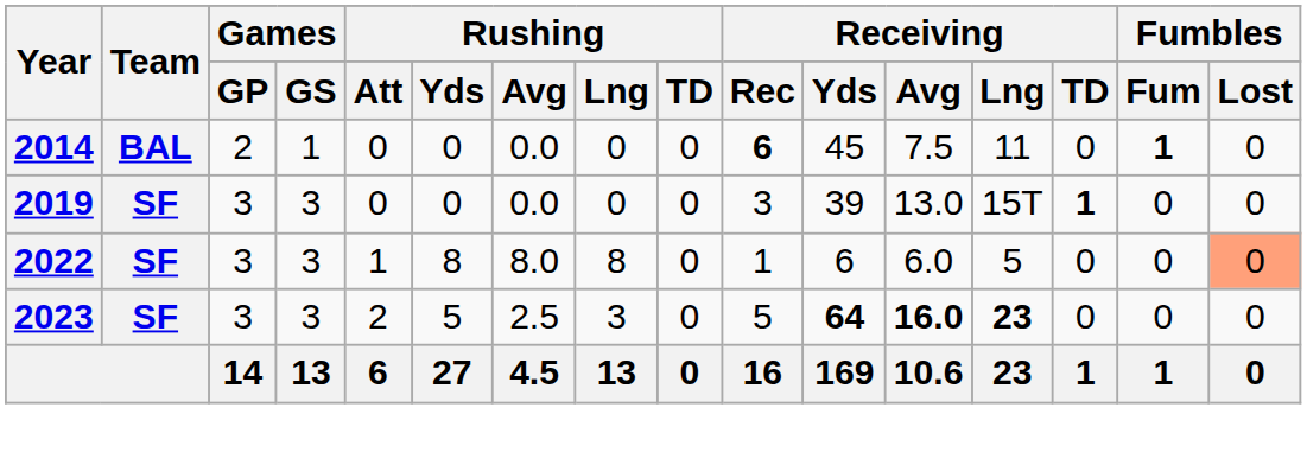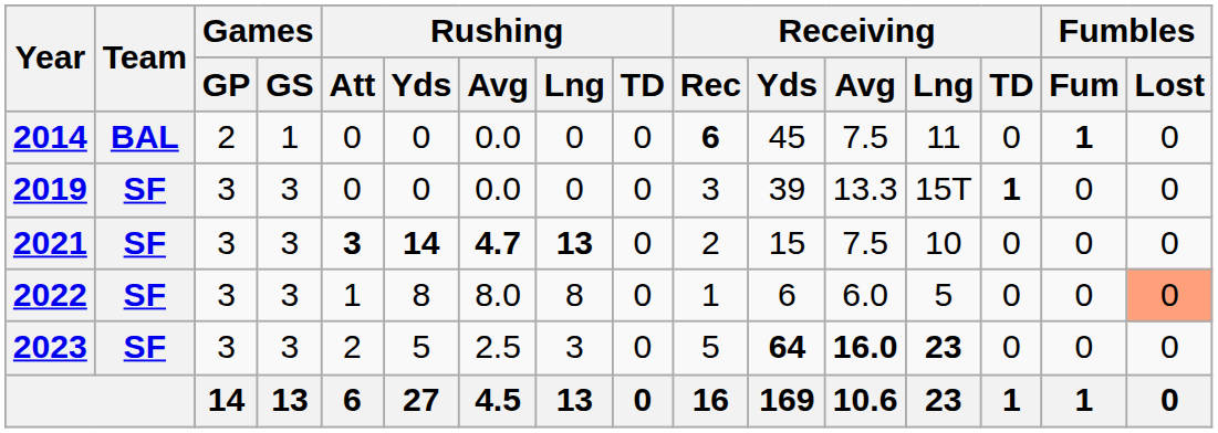 <table class="wikitable" style="text-align:center;">
 <tr>
 <th rowspan="2">Year</th>
 <th rowspan="2">Team</th>
 <th colspan="2">Games</th>
 <th colspan="5">Rushing</th>
 <th colspan="5">Receiving</th>
 <th colspan="2">Fumbles</th>
 </tr>
 <tr>
 <th>GP</th>
 <th>GS</th>
 <th>Att</th>
 <th>Yds</th>
 <th>Avg</th>
 <th>Lng</th>
 <th>TD</th>
 <th>Rec</th>
 <th>Yds</th>
 <th>Avg</th>
 <th>Lng</th>
 <th>TD</th>
 <th>Fum</th>
 <th>Lost</th>
 </tr>
 <tr>
 <th><a href='#'>2014</a></th>
 <th><a href='#'>BAL</a></th>
 <td>2</td>
 <td>1</td>
 <td>0</td>
 <td>0</td>
 <td>0.0</td>
 <td>0</td>
 <td>0</td>
 <td><strong>6</strong></td>
 <td>45</td>
 <td>7.5</td>
 <td>11</td>
 <td>0</td>
 <td><strong>1</strong></td>
 <td>0</td>
 </tr>
 <tr>
 <th><a href='#'>2019</a></th>
 <th><a href='#'>SF</a></th>
 <td>3</td>
 <td>3</td>
 <td>0</td>
 <td>0</td>
 <td>0.0</td>
 <td>0</td>
 <td>0</td>
 <td>3</td>
 <td>39</td>
-<td>13.0</td>
+<td>13.3</td>
 <td>15T</td>
 <td><strong>1</strong></td>
+<td>0</td>
+<td>0</td>
+</tr>
+<tr>
+<th><a href='#'>2021</a></th>
+<th><a href='#'>SF</a></th>
+<td>3</td>
+<td>3</td>
+<td><strong>3</strong></td>
+<td><strong>14</strong></td>
+<td><strong>4.7</strong></td>
+<td><strong>13</strong></td>
+<td>0</td>
+<td>2</td>
+<td>15</td>
+<td>7.5</td>
+<td>10</td>
+<td>0</td>
 <td>0</td>
 <td>0</td>
 </tr>
 <tr>
 <th><a href='#'>2022</a></th>
 <th><a href='#'>SF</a></th>
 <td>3</td>
 <td>3</td>
 <td>1</td>
 <td>8</td>
 <td>8.0</td>
 <td>8</td>
 <td>0</td>
 <td>1</td>
 <td>6</td>
 <td>6.0</td>
 <td>5</td>
 <td>0</td>
 <td>0</td>
 <td style="background: lightsalmon;">0</td>
 </tr>
 <tr>
 <th><a href='#'>2023</a></th>
 <th><a href='#'>SF</a></th>
 <td>3</td>
 <td>3</td>
 <td>2</td>
 <td>5</td>
 <td>2.5</td>
 <td>3</td>
 <td>0</td>
 <td>5</td>
 <td><strong>64</strong></td>
 <td><strong>16.0</strong></td>
 <td><strong>23</strong></td>
 <td>0</td>
 <td>0</td>
 <td>0</td>
 </tr>
 <tr>
 <th colspan="2"></th>
 <th>14</th>
 <th>13</th>
 <th>6</th>
 <th>27</th>
 <th>4.5</th>
 <th>13</th>
 <th>0</th>
 <th>16</th>
 <th>169</th>
 <th>10.6</th>
 <th>23</th>
 <th>1</th>
 <th>1</th>
 <th>0</th>
 </tr>
 </table>
